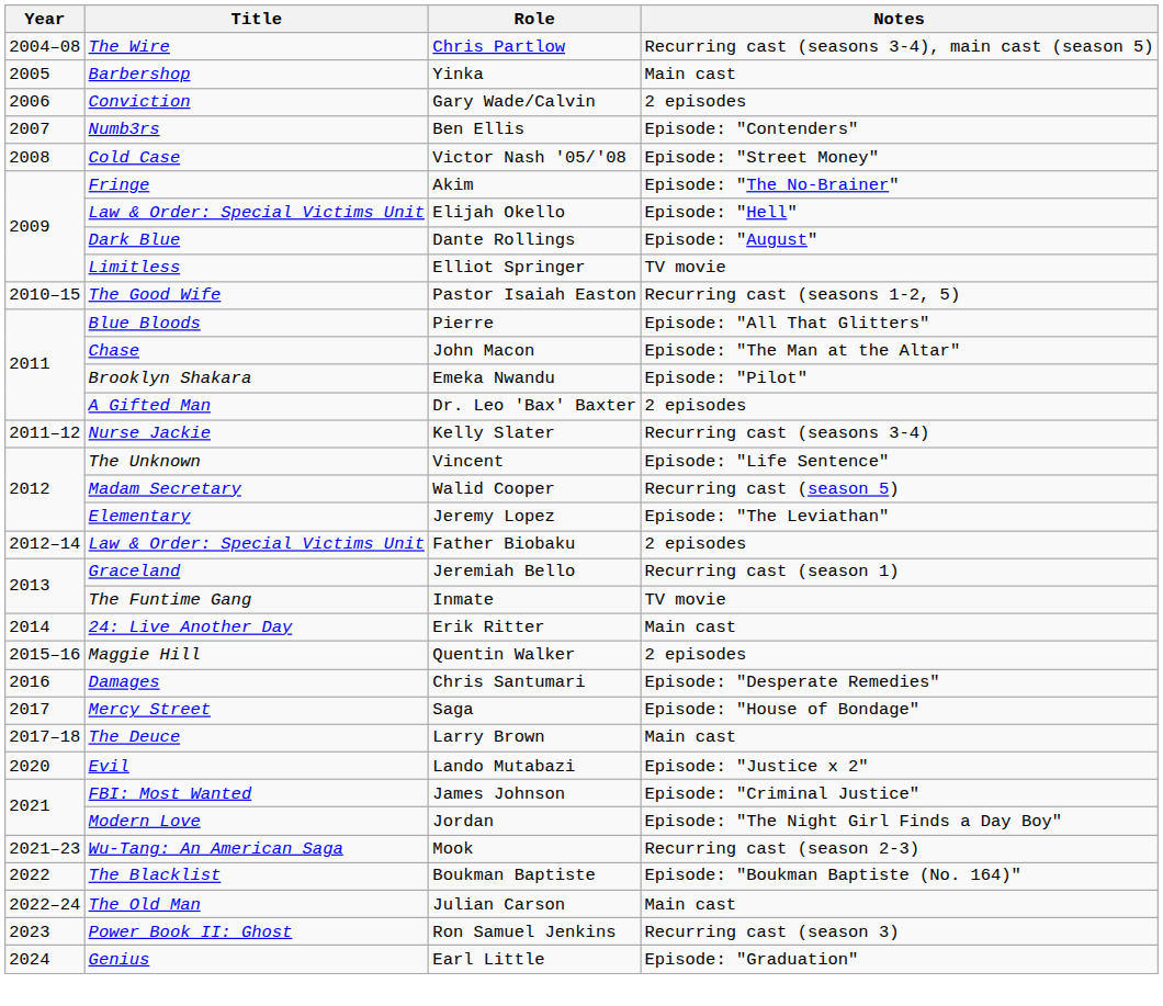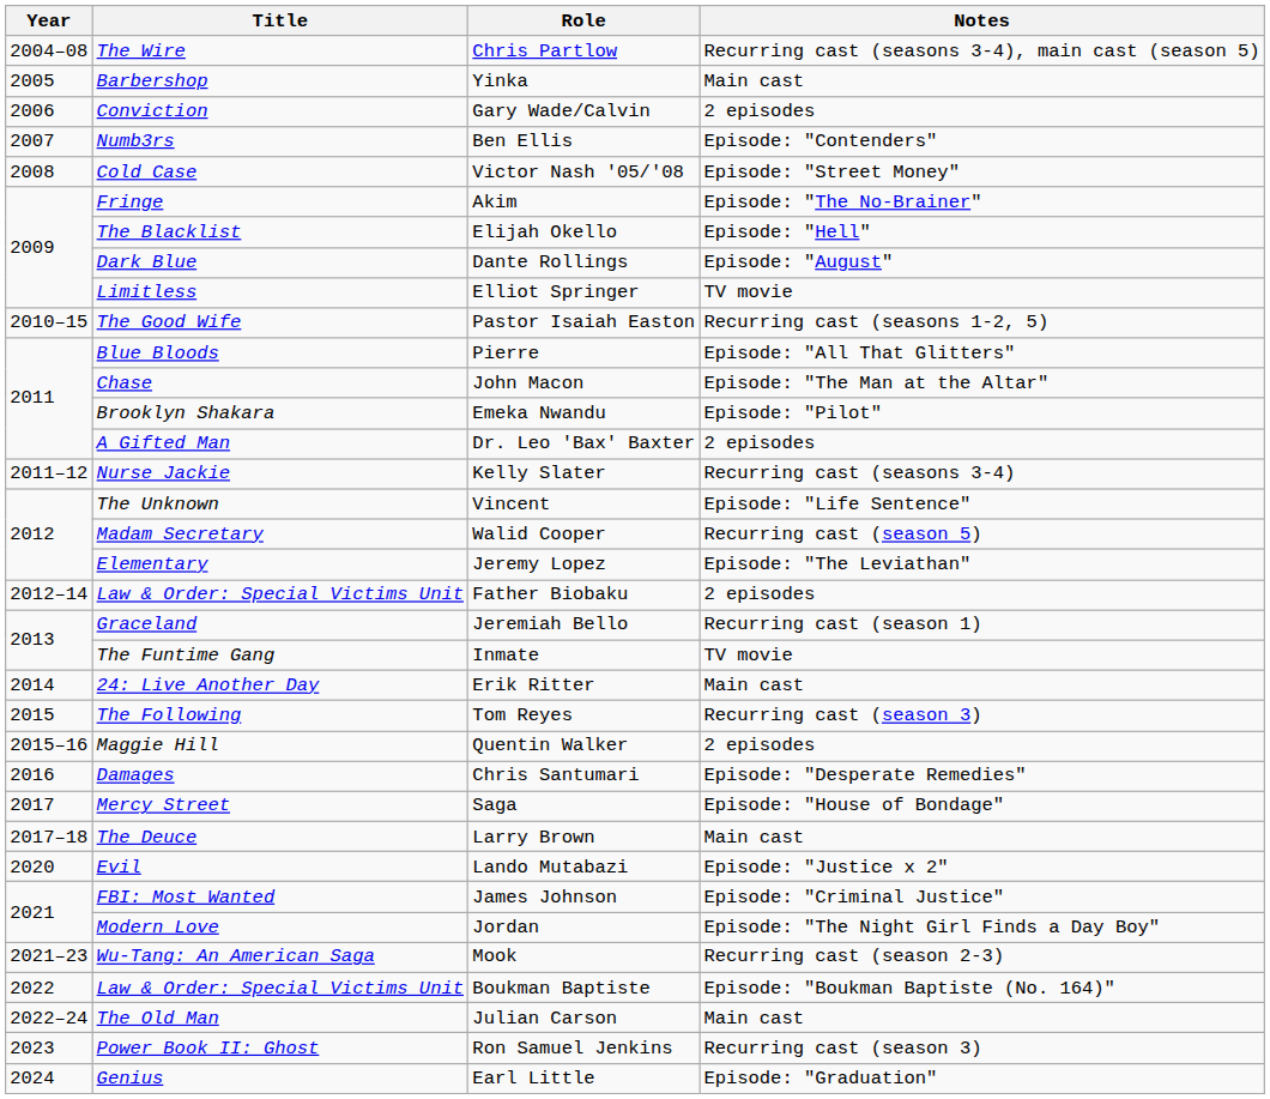 <table class="wikitable sortable">
 <tr>
 <th>Year</th>
 <th>Title</th>
 <th>Role</th>
 <th class="unsortable">Notes</th>
 </tr>
 <tr>
 <td>2004–08</td>
 <td><em><a href='#'>The Wire</a></em></td>
 <td><a href='#'>Chris Partlow</a></td>
 <td>Recurring cast (seasons 3-4), main cast (season 5)</td>
 </tr>
 <tr>
 <td>2005</td>
 <td><em><a href='#'>Barbershop</a></em></td>
 <td>Yinka</td>
 <td>Main cast</td>
 </tr>
 <tr>
 <td>2006</td>
 <td><em><a href='#'>Conviction</a></em></td>
 <td>Gary Wade/Calvin</td>
 <td>2 episodes</td>
 </tr>
 <tr>
 <td>2007</td>
 <td><em><a href='#'>Numb3rs</a></em></td>
 <td>Ben Ellis</td>
 <td>Episode: "Contenders"</td>
 </tr>
 <tr>
 <td>2008</td>
 <td><em><a href='#'>Cold Case</a></em></td>
 <td>Victor Nash '05/'08</td>
 <td>Episode: "Street Money"</td>
 </tr>
 <tr>
 <td rowspan=4>2009</td>
 <td><em><a href='#'>Fringe</a></em></td>
 <td>Akim</td>
 <td>Episode: "<a href='#'>The No-Brainer</a>"</td>
 </tr>
 <tr>
-<td><em><a href='#'>Law & Order: Special Victims Unit</a></em></td>
+<td><em><a href='#'>The Blacklist</a></em></td>
 <td>Elijah Okello</td>
 <td>Episode: "<a href='#'>Hell</a>"</td>
 </tr>
 <tr>
 <td><em><a href='#'>Dark Blue</a></em></td>
 <td>Dante Rollings</td>
 <td>Episode: "<a href='#'>August</a>"</td>
 </tr>
 <tr>
 <td><em><a href='#'>Limitless</a></em></td>
 <td>Elliot Springer</td>
 <td>TV movie</td>
 </tr>
 <tr>
 <td>2010–15</td>
 <td><em><a href='#'>The Good Wife</a></em></td>
 <td>Pastor Isaiah Easton</td>
 <td>Recurring cast (seasons 1-2, 5)</td>
 </tr>
 <tr>
 <td rowspan=4>2011</td>
 <td><em><a href='#'>Blue Bloods</a></em></td>
 <td>Pierre</td>
 <td>Episode: "All That Glitters"</td>
 </tr>
 <tr>
 <td><em><a href='#'>Chase</a></em></td>
 <td>John Macon</td>
 <td>Episode: "The Man at the Altar"</td>
 </tr>
 <tr>
 <td><em>Brooklyn Shakara</em></td>
 <td>Emeka Nwandu</td>
 <td>Episode: "Pilot"</td>
 </tr>
 <tr>
 <td><em><a href='#'>A Gifted Man</a></em></td>
 <td>Dr. Leo 'Bax' Baxter</td>
 <td>2 episodes</td>
 </tr>
 <tr>
 <td>2011–12</td>
 <td><em><a href='#'>Nurse Jackie</a></em></td>
 <td>Kelly Slater</td>
 <td>Recurring cast (seasons 3-4)</td>
 </tr>
 <tr>
 <td rowspan=3>2012</td>
 <td><em>The Unknown</em></td>
 <td>Vincent</td>
 <td>Episode: "Life Sentence"</td>
 </tr>
 <tr>
 <td><em><a href='#'>Madam Secretary</a></em></td>
 <td>Walid Cooper</td>
 <td>Recurring cast (<a href='#'>season 5</a>)</td>
 </tr>
 <tr>
 <td><em><a href='#'>Elementary</a></em></td>
 <td>Jeremy Lopez</td>
 <td>Episode: "The Leviathan"</td>
 </tr>
 <tr>
 <td>2012–14</td>
 <td><em><a href='#'>Law & Order: Special Victims Unit</a></em></td>
 <td>Father Biobaku</td>
 <td>2 episodes</td>
 </tr>
 <tr>
 <td rowspan=2>2013</td>
 <td><em><a href='#'>Graceland</a></em></td>
 <td>Jeremiah Bello</td>
 <td>Recurring cast (season 1)</td>
 </tr>
 <tr>
 <td><em>The Funtime Gang</em></td>
 <td>Inmate</td>
 <td>TV movie</td>
 </tr>
 <tr>
 <td>2014</td>
 <td><em><a href='#'>24: Live Another Day</a></em></td>
 <td>Erik Ritter</td>
 <td>Main cast</td>
 </tr>
 <tr>
+<td>2015</td>
+<td><em><a href='#'>The Following</a></em></td>
+<td>Tom Reyes</td>
+<td>Recurring cast (<a href='#'>season 3</a>)</td>
+</tr>
+<tr>
 <td>2015–16</td>
 <td><em>Maggie Hill</em></td>
 <td>Quentin Walker</td>
 <td>2 episodes</td>
 </tr>
 <tr>
 <td>2016</td>
 <td><em><a href='#'>Damages</a></em></td>
 <td>Chris Santumari</td>
 <td>Episode: "Desperate Remedies"</td>
 </tr>
 <tr>
 <td>2017</td>
 <td><em><a href='#'>Mercy Street</a></em></td>
 <td>Saga</td>
 <td>Episode: "House of Bondage"</td>
 </tr>
 <tr>
 <td>2017–18</td>
 <td><em><a href='#'>The Deuce</a></em></td>
 <td>Larry Brown</td>
 <td>Main cast</td>
 </tr>
 <tr>
 <td>2020</td>
 <td><em><a href='#'>Evil</a></em></td>
 <td>Lando Mutabazi</td>
 <td>Episode: "Justice x 2"</td>
 </tr>
 <tr>
 <td rowspan=2>2021</td>
 <td><em><a href='#'>FBI: Most Wanted</a></em></td>
 <td>James Johnson</td>
 <td>Episode: "Criminal Justice"</td>
 </tr>
 <tr>
 <td><em><a href='#'>Modern Love</a></em></td>
 <td>Jordan</td>
 <td>Episode: "The Night Girl Finds a Day Boy"</td>
 </tr>
 <tr>
 <td>2021–23</td>
 <td><em><a href='#'>Wu-Tang: An American Saga</a></em></td>
 <td>Mook</td>
 <td>Recurring cast (season 2-3)</td>
 </tr>
 <tr>
 <td>2022</td>
-<td><em><a href='#'>The Blacklist</a></em></td>
+<td><em><a href='#'>Law & Order: Special Victims Unit</a></em></td>
 <td>Boukman Baptiste</td>
 <td>Episode: "Boukman Baptiste (No. 164)"</td>
 </tr>
 <tr>
 <td>2022–24</td>
 <td><em><a href='#'>The Old Man</a></em></td>
 <td>Julian Carson</td>
 <td>Main cast</td>
 </tr>
 <tr>
 <td>2023</td>
 <td><em><a href='#'>Power Book II: Ghost</a></em></td>
 <td>Ron Samuel Jenkins</td>
 <td>Recurring cast (season 3)</td>
 </tr>
 <tr>
 <td>2024</td>
 <td><em><a href='#'>Genius</a></em></td>
 <td>Earl Little</td>
 <td>Episode: "Graduation"</td>
 </tr>
 </table>
